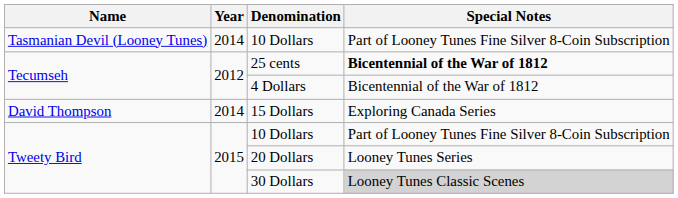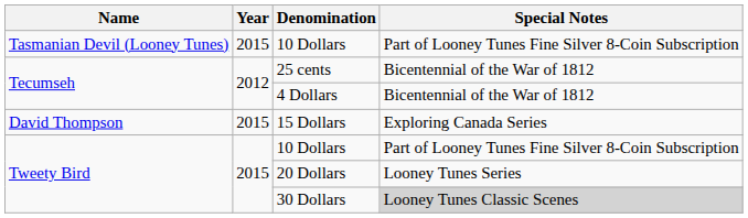 <table class="wikitable">
 <tr>
 <th>Name</th>
 <th>Year</th>
 <th>Denomination</th>
 <th>Special Notes</th>
 </tr>
 <tr>
 <td><a href='#'>Tasmanian Devil (Looney Tunes)</a></td>
-<td>2014</td>
+<td>2015</td>
 <td>10 Dollars</td>
 <td>Part of Looney Tunes Fine Silver 8-Coin Subscription</td>
 </tr>
 <tr>
 <td rowspan=2><a href='#'>Tecumseh</a></td>
 <td rowspan=2>2012</td>
 <td>25 cents</td>
-<td><strong>Bicentennial of the War of 1812</strong></td>
+<td>Bicentennial of the War of 1812</td>
 </tr>
 <tr>
 <td>4 Dollars</td>
 <td>Bicentennial of the War of 1812</td>
 </tr>
 <tr>
 <td><a href='#'>David Thompson</a></td>
-<td>2014</td>
+<td>2015</td>
 <td>15 Dollars</td>
 <td>Exploring Canada Series</td>
 </tr>
 <tr>
 <td rowspan=3><a href='#'>Tweety Bird</a></td>
 <td rowspan=3>2015</td>
 <td>10 Dollars</td>
 <td>Part of Looney Tunes Fine Silver 8-Coin Subscription</td>
 </tr>
 <tr>
 <td>20 Dollars</td>
 <td>Looney Tunes Series</td>
 </tr>
 <tr>
 <td>30 Dollars</td>
 <td style="background: lightgrey;">Looney Tunes Classic Scenes</td>
 </tr>
 </table>
